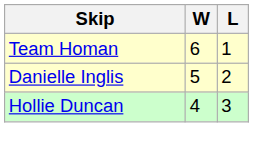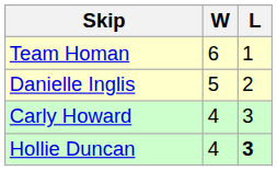 <table class=wikitable>
 <tr>
 <th width=150>Skip</th>
 <th width=20>W</th>
 <th width=20>L</th>
 </tr>
 <tr bgcolor=#ffffcc>
 <td><a href='#'>Team Homan</a></td>
 <td>6</td>
 <td>1</td>
 </tr>
 <tr bgcolor=#ffffcc>
 <td><a href='#'>Danielle Inglis</a></td>
 <td>5</td>
 <td>2</td>
 </tr>
 <tr bgcolor=#ccffcc>
-<td><a href='#'>Hollie Duncan</a></td>
+<td><a href='#'>Carly Howard</a></td>
 <td>4</td>
 <td>3</td>
 </tr>
+<tr bgcolor=#ccffcc>
+<td><a href='#'>Hollie Duncan</a></td>
+<td>4</td>
+<td><strong>3</strong></td>
+</tr>
 </table>
